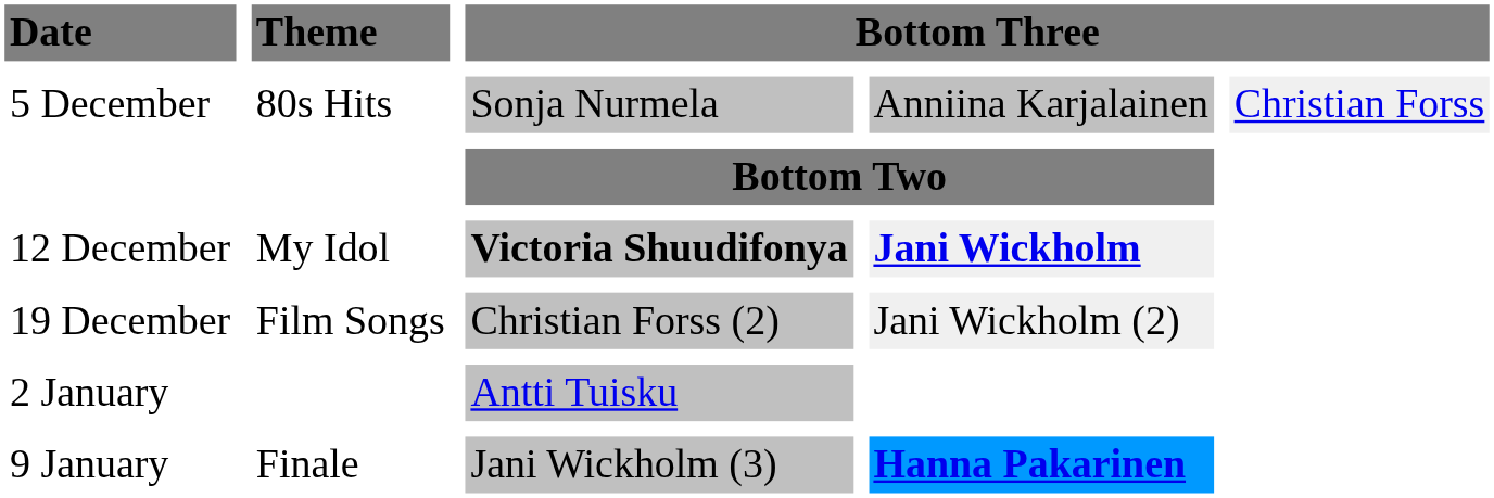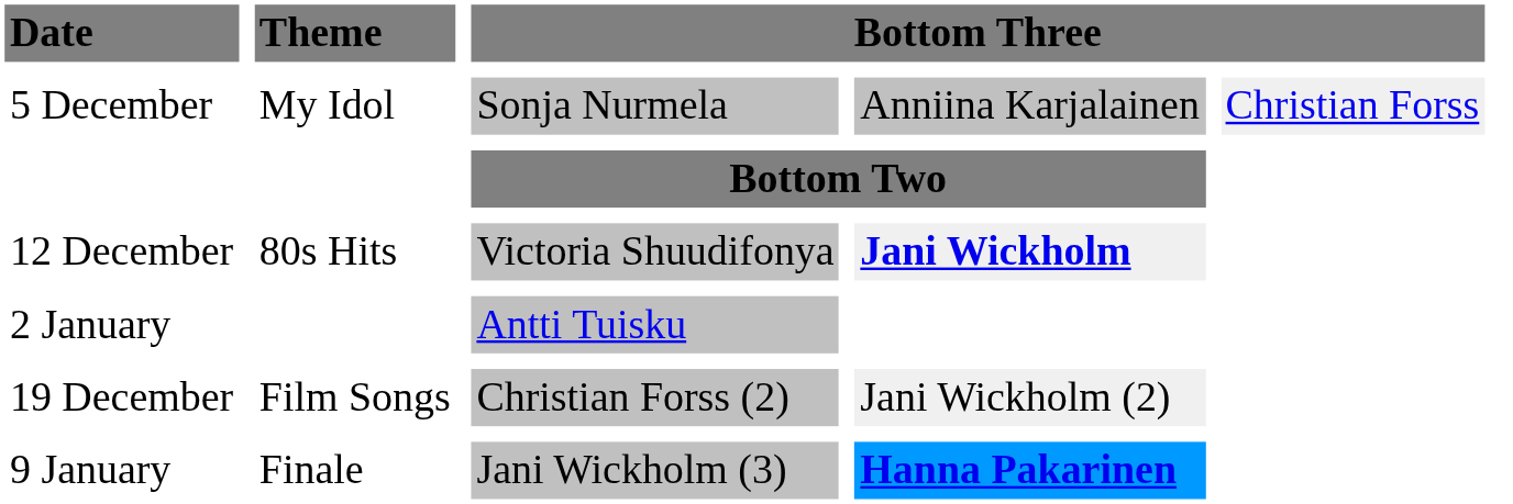 <table cellpadding=2 cellspacing=6>
 <tr style="background:gray;">
 <td><strong>Date</strong></td>
 <td><strong>Theme</strong></td>
 <td colspan="3" style="text-align:center;"><strong>Bottom Three</strong></td>
 </tr>
 <tr>
 <td>5 December</td>
-<td>80s Hits</td>
+<td>My Idol</td>
 <td style="background:silver;">Sonja Nurmela</td>
 <td style="background:silver;">Anniina Karjalainen</td>
 <td style="background:#f0f0f0;"><a href='#'>Christian Forss</a></td>
 </tr>
 <tr>
 <td></td>
 <td></td>
 <td colspan="2" style="background:gray; text-align:center;"><strong>Bottom Two</strong></td>
 </tr>
 <tr>
 <td>12 December</td>
-<td>My Idol</td>
-<td style="background:silver;"><strong>Victoria Shuudifonya</strong></td>
+<td>80s Hits</td>
+<td style="background:silver;">Victoria Shuudifonya</td>
 <td style="background:#f0f0f0;"><strong><a href='#'>Jani Wickholm</a></strong></td>
+</tr>
+<tr>
+<td>2 January</td>
+<td></td>
+<td style="background:silver;"><a href='#'>Antti Tuisku</a></td>
+<td></td>
+<td></td>
 </tr>
 <tr>
 <td>19 December</td>
 <td>Film Songs</td>
 <td style="background:silver;">Christian Forss (2)</td>
 <td style="background:#f0f0f0;">Jani Wickholm (2)</td>
 <td></td>
 </tr>
 <tr>
-<td>2 January</td>
-<td></td>
-<td style="background:silver;"><a href='#'>Antti Tuisku</a></td>
-<td></td>
-<td></td>
-</tr>
-<tr>
 <td>9 January</td>
 <td>Finale</td>
 <td style="background:silver;">Jani Wickholm (3)</td>
 <td style="background:#09f;"><strong><a href='#'>Hanna Pakarinen</a></strong></td>
 </tr>
 </table>
